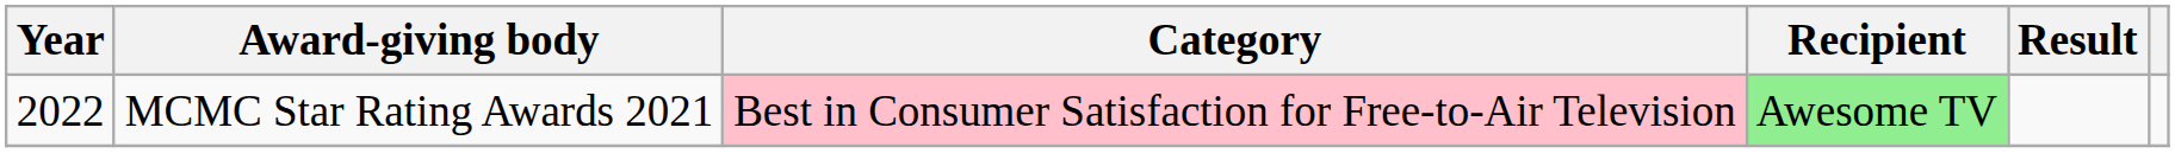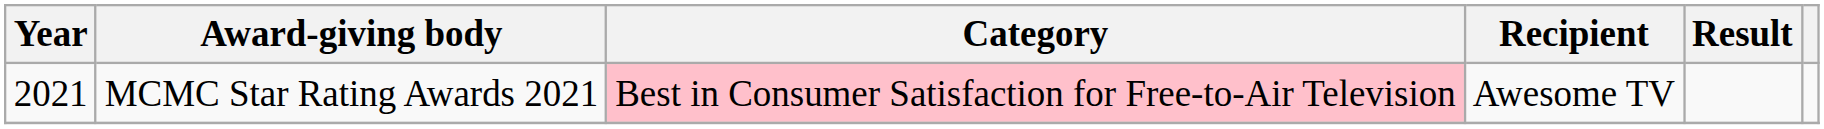 <table class="wikitable" style="text-align:center">
 <tr>
 <th>Year</th>
 <th>Award-giving body</th>
 <th>Category</th>
 <th>Recipient</th>
 <th>Result</th>
 <th></th>
 </tr>
 <tr>
-<td>2022</td>
+<td>2021</td>
 <td>MCMC Star Rating Awards 2021</td>
 <td style="background: pink;">Best in Consumer Satisfaction for Free-to-Air Television</td>
-<td style="background: lightgreen;">Awesome TV</td>
+<td>Awesome TV</td>
 <td></td>
 <td> <br></td>
 </tr>
 <tr>
 </tr>
 </table>
